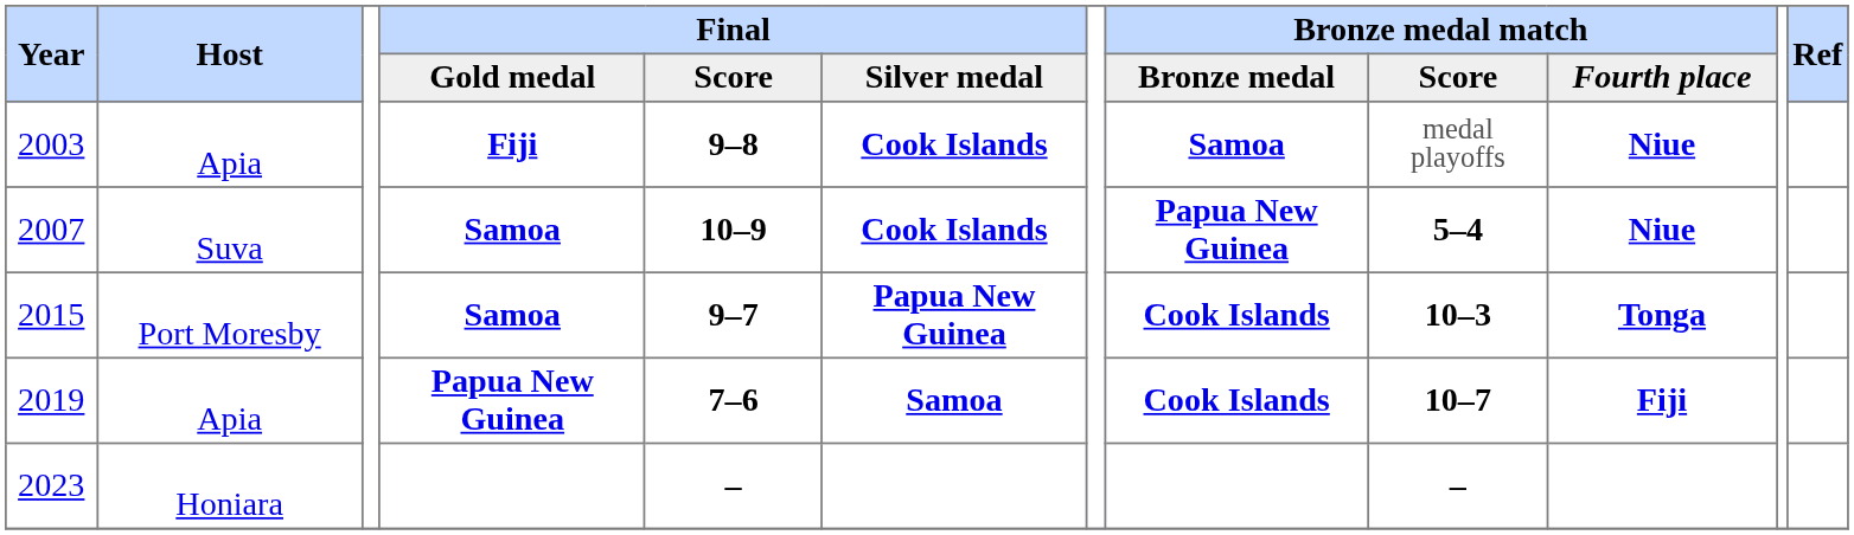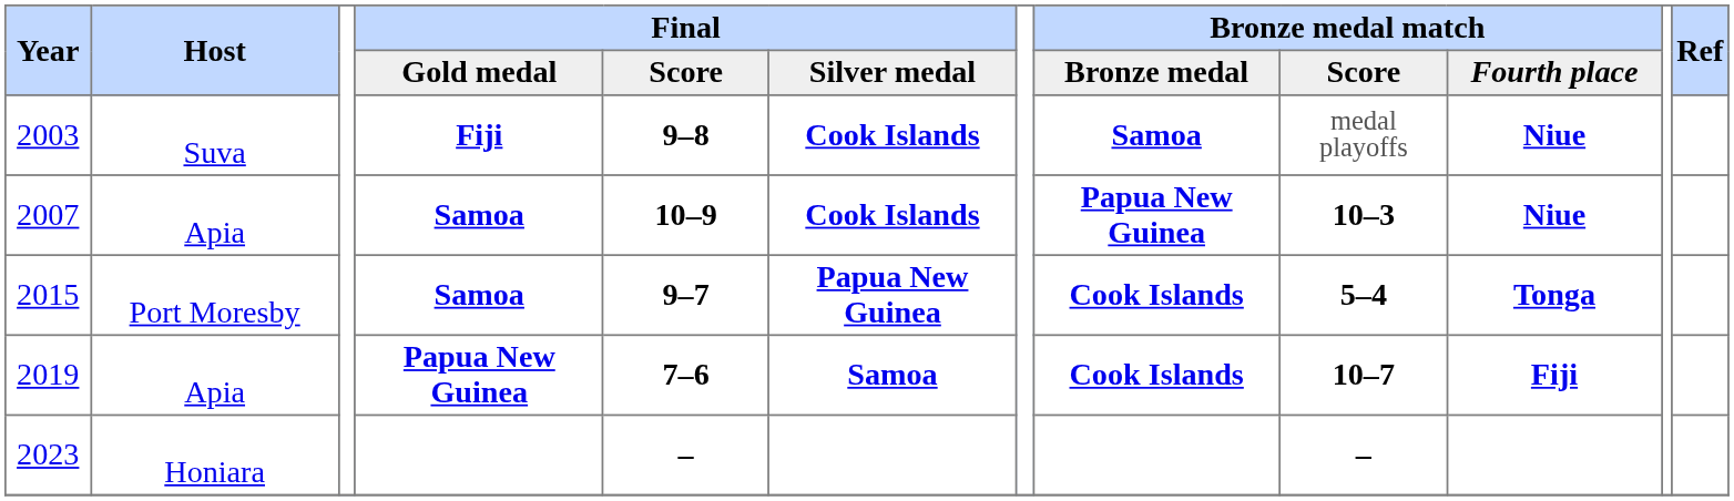 <table border=1 style="border-collapse:collapse; font-size:100%; width:100%; text-align:center" cellpadding=2 cellspacing=0>
 <tr bgcolor=#C1D8FF>
 <th rowspan=2 width=5%>Year</th>
 <th rowspan=2 width=15%>Host</th>
 <th width=1% rowspan=7 bgcolor=ffffff></th>
 <th colspan=3>Final</th>
 <th width=1% rowspan=7 bgcolor=ffffff></th>
 <th colspan=3>Bronze medal match</th>
 <th width=1% rowspan=7 bgcolor=ffffff></th>
 <th rowspan=2 width=5%>Ref</th>
 </tr>
 <tr bgcolor=#EFEFEF>
 <th width=15%>Gold medal</th>
 <th width=10%>Score</th>
 <th width=15%>Silver medal</th>
 <th width=15%>Bronze medal</th>
 <th width=10%>Score</th>
 <th width=15%><em>Fourth place</em></th>
 </tr>
 <tr>
 <td><a href='#'>2003</a></td>
-<td><br><a href='#'>Apia</a></td>
+<td><br><a href='#'>Suva</a></td>
 <td> <strong><a href='#'>Fiji</a></strong></td>
 <td><strong>9–8</strong></td>
 <td> <strong><a href='#'>Cook Islands</a></strong></td>
 <td> <strong><a href='#'>Samoa</a></strong></td>
 <td align=center style="padding:1px; line-height:102%; font-size:87%; color:#555;">medal<br>playoffs</td>
 <td> <strong><a href='#'>Niue</a></strong></td>
 <td align=center><br></td>
 </tr>
 <tr>
 <td><a href='#'>2007</a></td>
-<td><br><a href='#'>Suva</a></td>
+<td><br><a href='#'>Apia</a></td>
 <td> <strong><a href='#'>Samoa</a></strong></td>
 <td><strong>10–9</strong></td>
 <td> <strong><a href='#'>Cook Islands</a></strong></td>
 <td> <strong><a href='#'>Papua New Guinea</a></strong></td>
-<td><strong>5–4</strong></td>
+<td><strong>10–3</strong></td>
 <td> <strong><a href='#'>Niue</a></strong></td>
 <td align=center><br></td>
 </tr>
 <tr>
 <td><a href='#'>2015</a></td>
 <td><br><a href='#'>Port Moresby</a></td>
 <td> <strong><a href='#'>Samoa</a></strong></td>
 <td><strong>9–7</strong></td>
 <td> <strong><a href='#'>Papua New Guinea</a></strong></td>
 <td> <strong><a href='#'>Cook Islands</a></strong></td>
-<td><strong>10–3</strong></td>
+<td><strong>5–4</strong></td>
 <td> <strong><a href='#'>Tonga</a></strong></td>
 <td align=center></td>
 </tr>
 <tr>
 <td><a href='#'>2019</a></td>
 <td><br><a href='#'>Apia</a></td>
 <td> <strong><a href='#'>Papua New Guinea</a></strong></td>
 <td><strong>7–6</strong></td>
 <td> <strong><a href='#'>Samoa</a></strong></td>
 <td> <strong><a href='#'>Cook Islands</a></strong></td>
 <td><strong>10–7</strong></td>
 <td> <strong><a href='#'>Fiji</a></strong></td>
 <td align=center></td>
 </tr>
 <tr>
 <td><a href='#'>2023</a></td>
 <td><br><a href='#'>Honiara</a></td>
 <td></td>
 <td><strong>–</strong></td>
 <td></td>
 <td></td>
 <td><strong>–</strong></td>
 <td></td>
 <td align=center></td>
 </tr>
 <tr>
 </tr>
 </table>
